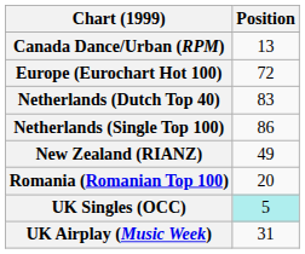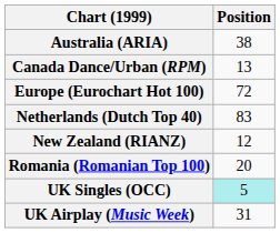 <table class="wikitable sortable plainrowheaders" style="text-align:center">
 <tr>
 <th>Chart (1999)</th>
 <th>Position</th>
+</tr>
+<tr>
+<th scope="row">Australia (ARIA)</th>
+<td>38</td>
 </tr>
 <tr>
 <th scope="row">Canada Dance/Urban (<em>RPM</em>)</th>
 <td>13</td>
 </tr>
 <tr>
 <th scope="row">Europe (Eurochart Hot 100)</th>
 <td>72</td>
 </tr>
 <tr>
 <th scope="row">Netherlands (Dutch Top 40)</th>
 <td>83</td>
 </tr>
 <tr>
-<th scope="row">Netherlands (Single Top 100)</th>
-<td>86</td>
-</tr>
-<tr>
 <th scope="row">New Zealand (RIANZ)</th>
-<td>49</td>
+<td>12</td>
 </tr>
 <tr>
 <th scope="row">Romania (<a href='#'>Romanian Top 100</a>)</th>
 <td>20</td>
 </tr>
 <tr>
 <th scope="row">UK Singles (OCC)</th>
 <td style="background: paleturquoise;">5</td>
 </tr>
 <tr>
 <th scope="row">UK Airplay (<em><a href='#'>Music Week</a></em>)</th>
 <td>31</td>
 </tr>
 </table>
